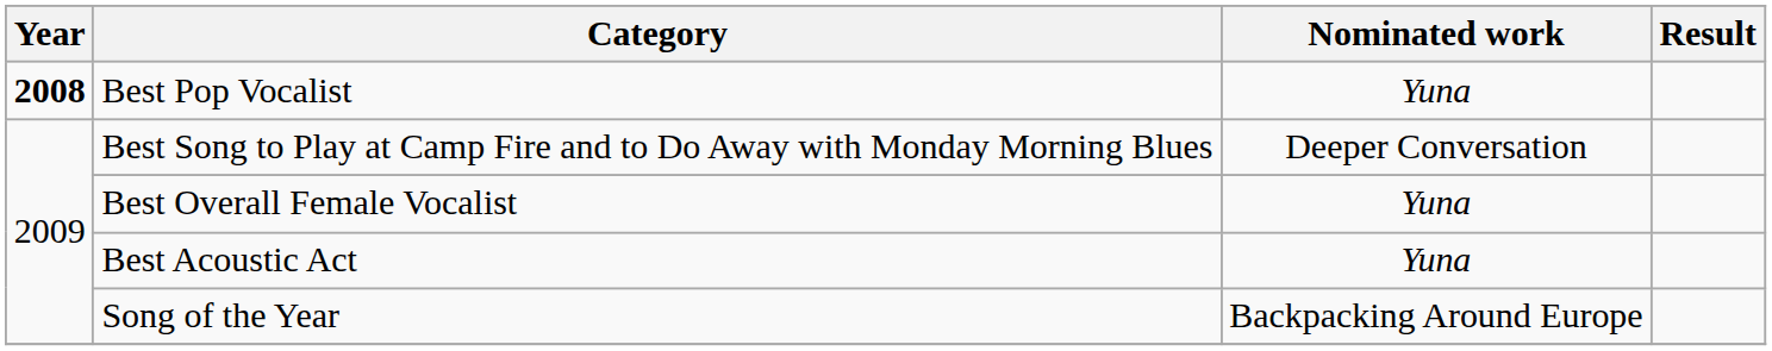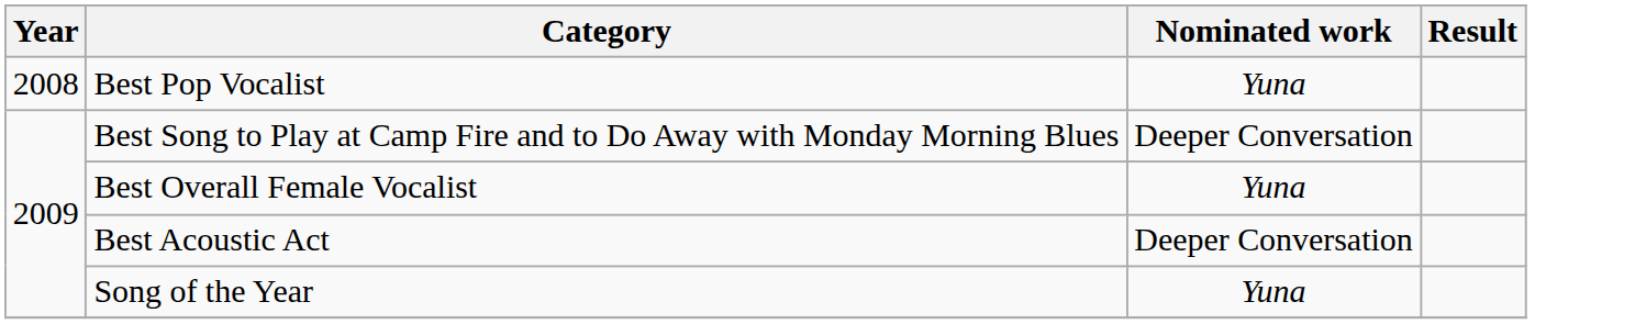 <table class="wikitable">
 <tr>
 <th>Year</th>
 <th>Category</th>
 <th>Nominated work</th>
 <th>Result</th>
 </tr>
 <tr>
-<td><strong>2008</strong></td>
+<td>2008</td>
 <td>Best Pop Vocalist</td>
 <td style="text-align:center;"><em>Yuna</em></td>
 <td></td>
 </tr>
 <tr>
 <td rowspan="4">2009</td>
 <td>Best Song to Play at Camp Fire and to Do Away with Monday Morning Blues</td>
 <td style="text-align:center;">Deeper Conversation</td>
 <td></td>
 </tr>
 <tr>
 <td>Best Overall Female Vocalist</td>
 <td style="text-align:center;"><em>Yuna</em></td>
 <td></td>
 </tr>
 <tr>
 <td>Best Acoustic Act</td>
-<td style="text-align:center;"><em>Yuna</em></td>
+<td style="text-align:center;">Deeper Conversation</td>
 <td></td>
 </tr>
 <tr>
 <td>Song of the Year</td>
-<td style="text-align:center;">Backpacking Around Europe</td>
+<td style="text-align:center;"><em>Yuna</em></td>
 <td></td>
 </tr>
 <tr>
 </tr>
 </table>
